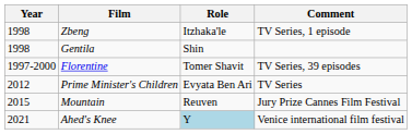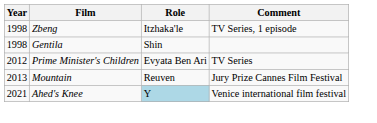 <table class="wikitable">
 <tr>
 <th>Year</th>
 <th>Film</th>
 <th>Role</th>
 <th>Comment</th>
 </tr>
 <tr>
 <td>1998</td>
 <td><em>Zbeng</em></td>
 <td>Itzhaka'le</td>
 <td>TV Series, 1 episode</td>
 </tr>
 <tr>
 <td>1998</td>
 <td><em>Gentila</em></td>
 <td>Shin</td>
 <td></td>
 </tr>
 <tr>
-<td>1997-2000</td>
-<td><em><a href='#'>Florentine</a></em></td>
-<td>Tomer Shavit</td>
-<td>TV Series, 39 episodes</td>
-</tr>
-<tr>
 <td>2012</td>
 <td><em>Prime Minister's Children</em></td>
 <td>Evyata Ben Ari</td>
 <td>TV Series</td>
 </tr>
 <tr>
-<td>2015</td>
+<td>2013</td>
 <td><em>Mountain</em></td>
 <td>Reuven</td>
 <td>Jury Prize Cannes Film Festival</td>
 </tr>
 <tr>
 <td>2021</td>
 <td><em>Ahed's Knee</em></td>
 <td style="background: lightblue;">Y</td>
 <td>Venice international film festival</td>
 </tr>
 </table>
